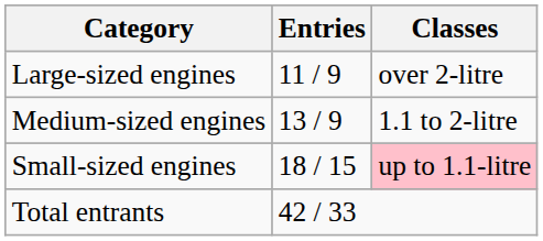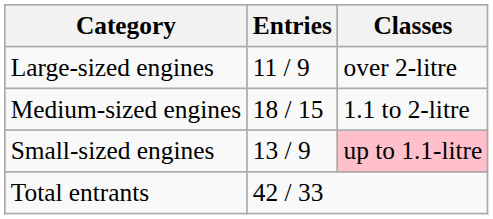 <table class="wikitable" style="font-size: 95%;">
 <tr>
 <th>Category</th>
 <th>Entries</th>
 <th>Classes</th>
 </tr>
 <tr>
 <td>Large-sized engines</td>
 <td>11 / 9</td>
 <td>over 2-litre</td>
 </tr>
 <tr>
 <td>Medium-sized engines</td>
-<td>13 / 9</td>
+<td>18 / 15</td>
 <td>1.1 to 2-litre</td>
 </tr>
 <tr>
 <td>Small-sized engines</td>
-<td>18 / 15</td>
+<td>13 / 9</td>
 <td style="background: pink;">up to 1.1-litre</td>
 </tr>
 <tr>
 <td>Total entrants</td>
 <td colspan=2>42 / 33</td>
 </tr>
 </table>
